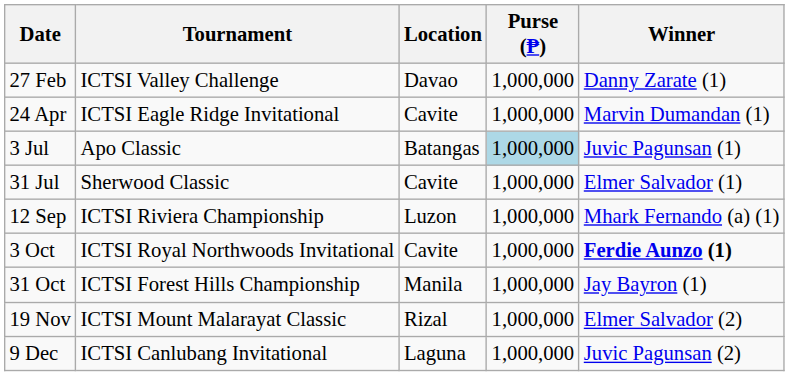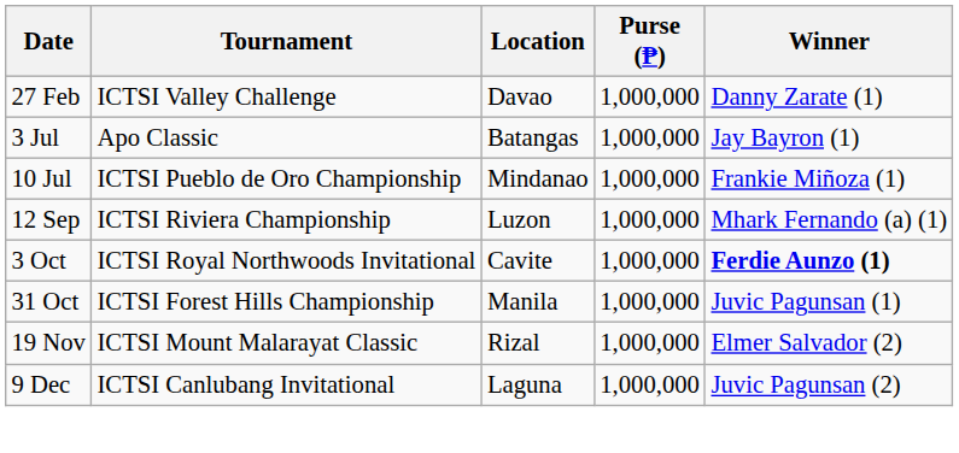 <table class="wikitable" style="font-size:95%">
 <tr>
 <th>Date</th>
 <th>Tournament</th>
 <th>Location</th>
 <th>Purse<br>(<a href='#'>₱</a>)</th>
 <th>Winner</th>
 </tr>
 <tr>
 <td>27 Feb</td>
 <td>ICTSI Valley Challenge</td>
 <td>Davao</td>
 <td align=right>1,000,000</td>
 <td> <a href='#'>Danny Zarate</a> (1)</td>
 </tr>
 <tr>
-<td>24 Apr</td>
-<td>ICTSI Eagle Ridge Invitational</td>
-<td>Cavite</td>
-<td align=right>1,000,000</td>
-<td> <a href='#'>Marvin Dumandan</a> (1)</td>
-</tr>
-<tr>
 <td>3 Jul</td>
 <td>Apo Classic</td>
 <td>Batangas</td>
-<td align=right style="background: lightblue;">1,000,000</td>
-<td> <a href='#'>Juvic Pagunsan</a> (1)</td>
+<td align=right>1,000,000</td>
+<td> <a href='#'>Jay Bayron</a> (1)</td>
 </tr>
 <tr>
-<td>31 Jul</td>
-<td>Sherwood Classic</td>
-<td>Cavite</td>
+<td>10 Jul</td>
+<td>ICTSI Pueblo de Oro Championship</td>
+<td>Mindanao</td>
 <td align=right>1,000,000</td>
-<td> <a href='#'>Elmer Salvador</a> (1)</td>
+<td> <a href='#'>Frankie Miñoza</a> (1)</td>
 </tr>
 <tr>
 <td>12 Sep</td>
 <td>ICTSI Riviera Championship</td>
 <td>Luzon</td>
 <td align=right>1,000,000</td>
 <td> <a href='#'>Mhark Fernando</a> (a) (1)</td>
 </tr>
 <tr>
 <td>3 Oct</td>
 <td>ICTSI Royal Northwoods Invitational</td>
 <td>Cavite</td>
 <td align=right>1,000,000</td>
 <td><strong> <a href='#'>Ferdie Aunzo</a> (1)</strong></td>
 </tr>
 <tr>
 <td>31 Oct</td>
 <td>ICTSI Forest Hills Championship</td>
 <td>Manila</td>
 <td align=right>1,000,000</td>
-<td> <a href='#'>Jay Bayron</a> (1)</td>
+<td> <a href='#'>Juvic Pagunsan</a> (1)</td>
 </tr>
 <tr>
 <td>19 Nov</td>
 <td>ICTSI Mount Malarayat Classic</td>
 <td>Rizal</td>
 <td align=right>1,000,000</td>
 <td> <a href='#'>Elmer Salvador</a> (2)</td>
 </tr>
 <tr>
 <td>9 Dec</td>
 <td>ICTSI Canlubang Invitational</td>
 <td>Laguna</td>
 <td align=right>1,000,000</td>
 <td> <a href='#'>Juvic Pagunsan</a> (2)</td>
 </tr>
 </table>
